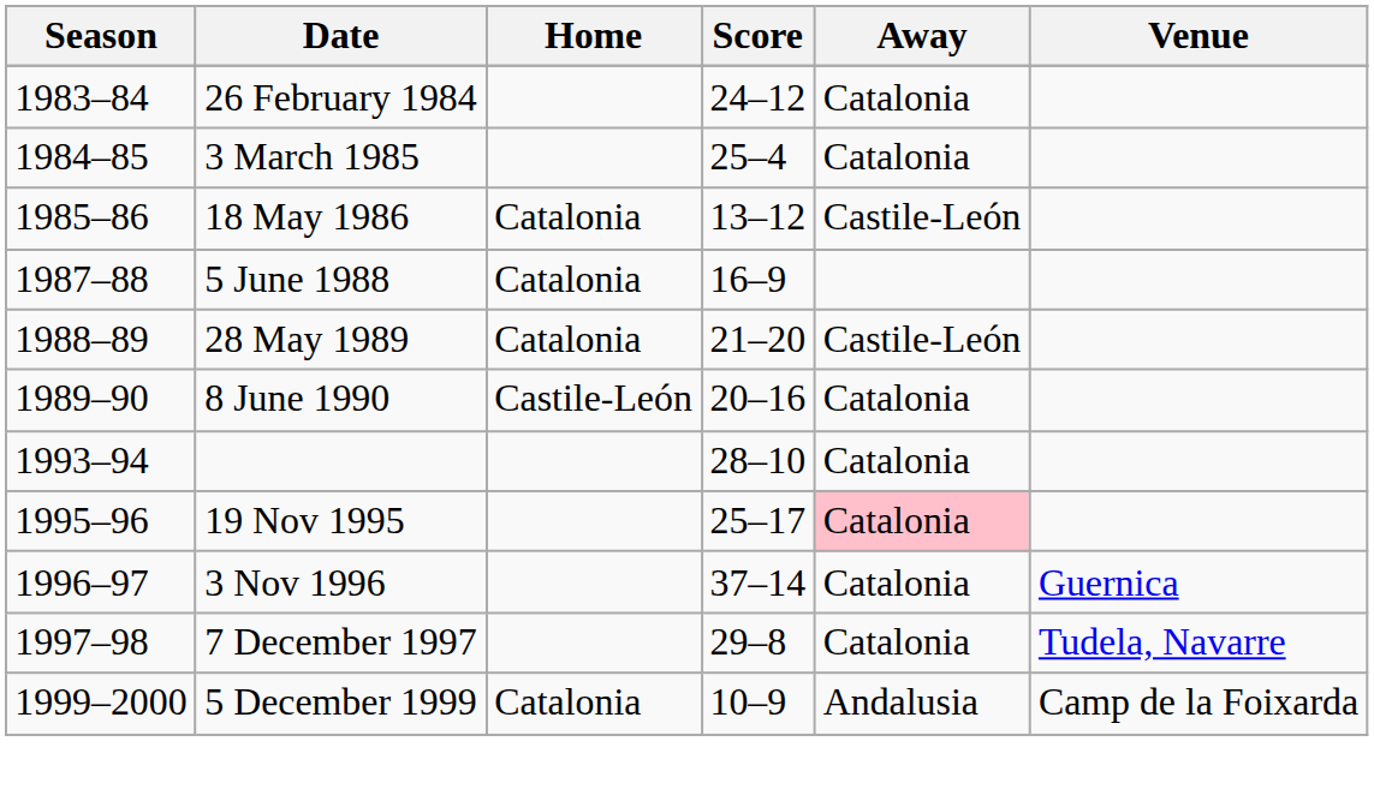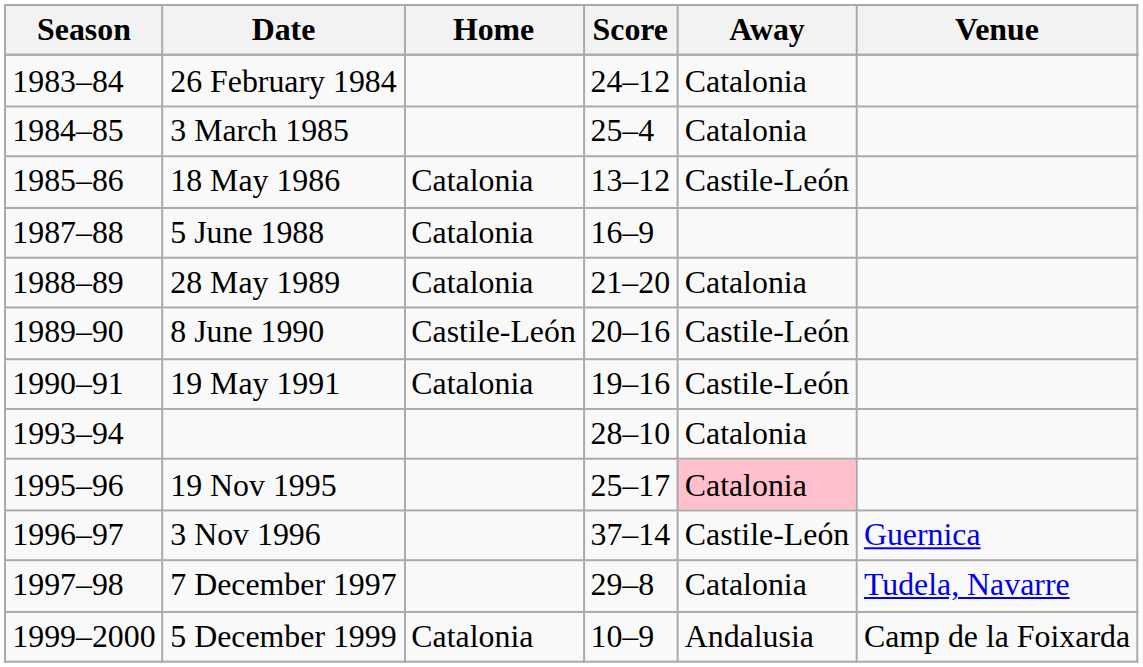 <table class="wikitable collapsible">
 <tr>
 <th>Season</th>
 <th>Date</th>
 <th>Home</th>
 <th>Score</th>
 <th>Away</th>
 <th>Venue</th>
 </tr>
 <tr 15B.C|->
 </tr>
 <tr>
 <td>1983–84</td>
 <td>26 February 1984</td>
 <td></td>
 <td>24–12</td>
 <td> Catalonia</td>
 <td></td>
 </tr>
 <tr>
 <td>1984–85</td>
 <td>3 March 1985</td>
 <td></td>
 <td>25–4</td>
 <td> Catalonia</td>
 <td></td>
 </tr>
 <tr>
 <td>1985–86</td>
 <td>18 May 1986</td>
 <td> Catalonia</td>
 <td>13–12</td>
 <td> Castile-León</td>
 <td></td>
 </tr>
 <tr>
 <td>1987–88</td>
 <td>5 June 1988</td>
 <td> Catalonia</td>
 <td>16–9</td>
 <td></td>
 <td></td>
 </tr>
 <tr>
 <td>1988–89</td>
 <td>28 May 1989</td>
 <td> Catalonia</td>
 <td>21–20</td>
-<td> Castile-León</td>
+<td> Catalonia</td>
 <td></td>
 </tr>
 <tr>
 <td>1989–90</td>
 <td>8 June 1990</td>
 <td> Castile-León</td>
 <td>20–16</td>
+<td> Castile-León</td>
+<td></td>
+</tr>
+<tr>
+<td>1990–91</td>
+<td>19 May 1991</td>
 <td> Catalonia</td>
+<td>19–16</td>
+<td> Castile-León</td>
 <td></td>
 </tr>
 <tr>
 <td>1993–94</td>
 <td></td>
 <td></td>
 <td>28–10</td>
 <td> Catalonia</td>
 <td></td>
 </tr>
 <tr>
 <td>1995–96</td>
 <td>19 Nov 1995</td>
 <td></td>
 <td>25–17</td>
 <td style="background: pink;"> Catalonia</td>
 <td></td>
 </tr>
 <tr>
 <td>1996–97</td>
 <td>3 Nov 1996</td>
 <td></td>
 <td>37–14</td>
-<td> Catalonia</td>
+<td> Castile-León</td>
 <td><a href='#'>Guernica</a></td>
 </tr>
 <tr>
 <td>1997–98</td>
 <td>7 December 1997</td>
 <td></td>
 <td>29–8</td>
 <td> Catalonia</td>
 <td><a href='#'>Tudela, Navarre</a></td>
 </tr>
 <tr>
 <td>1999–2000</td>
 <td>5 December 1999</td>
 <td> Catalonia</td>
 <td>10–9</td>
 <td> Andalusia</td>
 <td>Camp de la Foixarda</td>
 </tr>
 </table>
